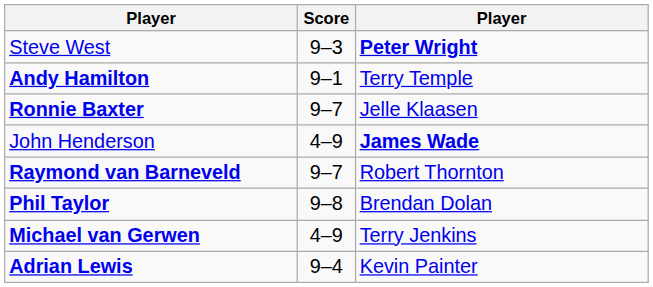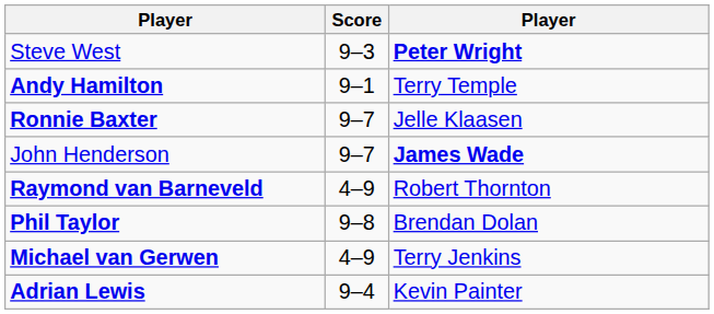 <table class="wikitable">
 <tr style="font-size:10pt;font-weight:bold">
 <th width=230px>Player</th>
 <th width=40px>Score</th>
 <th width=230px>Player</th>
 </tr>
 <tr>
 <td> <a href='#'>Steve West</a></td>
 <td align=center>9–3</td>
 <td><strong> <a href='#'>Peter Wright</a></strong></td>
 </tr>
 <tr>
 <td><strong> <a href='#'>Andy Hamilton</a></strong></td>
 <td align=center>9–1</td>
 <td> <a href='#'>Terry Temple</a></td>
 </tr>
 <tr>
 <td><strong> <a href='#'>Ronnie Baxter</a></strong></td>
 <td align=center>9–7</td>
 <td> <a href='#'>Jelle Klaasen</a></td>
 </tr>
 <tr>
 <td> <a href='#'>John Henderson</a></td>
-<td align=center>4–9</td>
+<td align=center>9–7</td>
 <td><strong> <a href='#'>James Wade</a></strong></td>
 </tr>
 <tr>
 <td><strong> <a href='#'>Raymond van Barneveld</a></strong></td>
-<td align=center>9–7</td>
+<td align=center>4–9</td>
 <td> <a href='#'>Robert Thornton</a></td>
 </tr>
 <tr>
 <td><strong> <a href='#'>Phil Taylor</a></strong></td>
 <td align=center>9–8</td>
 <td> <a href='#'>Brendan Dolan</a></td>
 </tr>
 <tr>
 <td><strong> <a href='#'>Michael van Gerwen</a></strong></td>
 <td align=center>4–9</td>
 <td> <a href='#'>Terry Jenkins</a></td>
 </tr>
 <tr>
 <td><strong> <a href='#'>Adrian Lewis</a></strong></td>
 <td align=center>9–4</td>
 <td> <a href='#'>Kevin Painter</a></td>
 </tr>
 </table>
